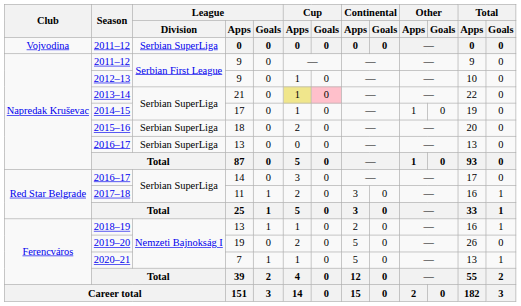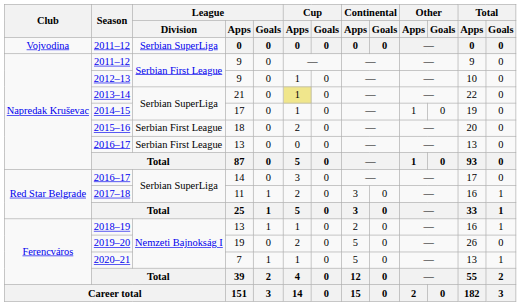 <table class="wikitable" style="text-align: center;">
 <tr>
 <th rowspan="2">Club</th>
 <th rowspan="2">Season</th>
 <th colspan="3">League</th>
 <th colspan="2">Cup</th>
 <th colspan="2">Continental</th>
 <th colspan="2">Other</th>
 <th colspan="2">Total</th>
 </tr>
 <tr>
 <th>Division</th>
 <th>Apps</th>
 <th>Goals</th>
 <th>Apps</th>
 <th>Goals</th>
 <th>Apps</th>
 <th>Goals</th>
 <th>Apps</th>
 <th>Goals</th>
 <th>Apps</th>
 <th>Goals</th>
 </tr>
 <tr>
 <td><a href='#'>Vojvodina</a></td>
 <td><a href='#'>2011–12</a></td>
 <td><a href='#'>Serbian SuperLiga</a></td>
 <th>0</th>
 <th>0</th>
 <th>0</th>
 <th>0</th>
 <th>0</th>
 <th>0</th>
 <th colspan="2">—</th>
 <th>0</th>
 <th>0</th>
 </tr>
 <tr>
 <td rowspan="7"><a href='#'>Napredak Kruševac</a></td>
 <td><a href='#'>2011–12</a></td>
 <td rowspan="2"><a href='#'>Serbian First League</a></td>
 <td>9</td>
 <td>0</td>
 <td colspan="2">—</td>
 <td colspan="2">—</td>
 <td colspan="2">—</td>
 <td>9</td>
 <td>0</td>
 </tr>
 <tr>
 <td><a href='#'>2012–13</a></td>
 <td>9</td>
 <td>0</td>
 <td>1</td>
 <td>0</td>
 <td colspan="2">—</td>
 <td colspan="2">—</td>
 <td>10</td>
 <td>0</td>
 </tr>
 <tr>
 <td><a href='#'>2013–14</a></td>
 <td rowspan="2">Serbian SuperLiga</td>
 <td>21</td>
 <td>0</td>
 <td style="background: khaki;">1</td>
-<td style="background: pink;">0</td>
+<td>0</td>
 <td colspan="2">—</td>
 <td colspan="2">—</td>
 <td>22</td>
 <td>0</td>
 </tr>
 <tr>
 <td><a href='#'>2014–15</a></td>
 <td>17</td>
 <td>0</td>
 <td>1</td>
 <td>0</td>
 <td colspan="2">—</td>
 <td>1</td>
 <td>0</td>
 <td>19</td>
 <td>0</td>
 </tr>
 <tr>
 <td><a href='#'>2015–16</a></td>
-<td>Serbian SuperLiga</td>
+<td>Serbian First League</td>
 <td>18</td>
 <td>0</td>
 <td>2</td>
 <td>0</td>
 <td colspan="2">—</td>
 <td colspan="2">—</td>
 <td>20</td>
 <td>0</td>
 </tr>
 <tr>
 <td><a href='#'>2016–17</a></td>
-<td>Serbian SuperLiga</td>
+<td>Serbian First League</td>
 <td>13</td>
 <td>0</td>
 <td>0</td>
 <td>0</td>
 <td colspan="2">—</td>
 <td colspan="2">—</td>
 <td>13</td>
 <td>0</td>
 </tr>
 <tr>
 <th colspan="2">Total</th>
 <th>87</th>
 <th>0</th>
 <th>5</th>
 <th>0</th>
 <th colspan="2">—</th>
 <th>1</th>
 <th>0</th>
 <th>93</th>
 <th>0</th>
 </tr>
 <tr>
 <td rowspan="3"><a href='#'>Red Star Belgrade</a></td>
 <td><a href='#'>2016–17</a></td>
 <td rowspan="2">Serbian SuperLiga</td>
 <td>14</td>
 <td>0</td>
 <td>3</td>
 <td>0</td>
 <td colspan="2">—</td>
 <td colspan="2">—</td>
 <td>17</td>
 <td>0</td>
 </tr>
 <tr>
 <td><a href='#'>2017–18</a></td>
 <td>11</td>
 <td>1</td>
 <td>2</td>
 <td>0</td>
 <td>3</td>
 <td>0</td>
 <td colspan="2">—</td>
 <td>16</td>
 <td>1</td>
 </tr>
 <tr>
 <th colspan="2">Total</th>
 <th>25</th>
 <th>1</th>
 <th>5</th>
 <th>0</th>
 <th>3</th>
 <th>0</th>
 <th colspan="2">—</th>
 <th>33</th>
 <th>1</th>
 </tr>
 <tr>
 <td rowspan="4"><a href='#'>Ferencváros</a></td>
 <td><a href='#'>2018–19</a></td>
 <td rowspan="3"><a href='#'>Nemzeti Bajnokság I</a></td>
 <td>13</td>
 <td>1</td>
 <td>1</td>
 <td>0</td>
 <td>2</td>
 <td>0</td>
 <td colspan="2">—</td>
 <td>16</td>
 <td>1</td>
 </tr>
 <tr>
 <td><a href='#'>2019–20</a></td>
 <td>19</td>
 <td>0</td>
 <td>2</td>
 <td>0</td>
 <td>5</td>
 <td>0</td>
 <td colspan="2">—</td>
 <td>26</td>
 <td>0</td>
 </tr>
 <tr>
 <td><a href='#'>2020–21</a></td>
 <td>7</td>
 <td>1</td>
 <td>1</td>
 <td>0</td>
 <td>5</td>
 <td>0</td>
 <td colspan="2">—</td>
 <td>13</td>
 <td>1</td>
 </tr>
 <tr>
 <th colspan="2">Total</th>
 <th>39</th>
 <th>2</th>
 <th>4</th>
 <th>0</th>
 <th>12</th>
 <th>0</th>
 <th colspan="2">—</th>
 <th>55</th>
 <th>2</th>
 </tr>
 <tr>
 <th colspan="3">Career total</th>
 <th>151</th>
 <th>3</th>
 <th>14</th>
 <th>0</th>
 <th>15</th>
 <th>0</th>
 <th>2</th>
 <th>0</th>
 <th>182</th>
 <th>3</th>
 </tr>
 </table>
